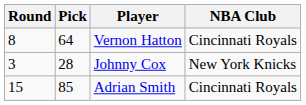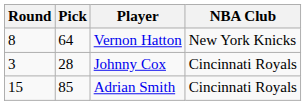 <table class="wikitable">
 <tr>
 <th>Round</th>
 <th>Pick</th>
 <th>Player</th>
 <th>NBA Club</th>
 </tr>
 <tr>
 <td>8</td>
 <td>64</td>
 <td><a href='#'>Vernon Hatton</a></td>
-<td>Cincinnati Royals</td>
+<td>New York Knicks</td>
 </tr>
 <tr>
 <td>3</td>
 <td>28</td>
 <td><a href='#'>Johnny Cox</a></td>
-<td>New York Knicks</td>
+<td>Cincinnati Royals</td>
 </tr>
 <tr>
 <td>15</td>
 <td>85</td>
 <td><a href='#'>Adrian Smith</a></td>
 <td>Cincinnati Royals</td>
 </tr>
 </table>
